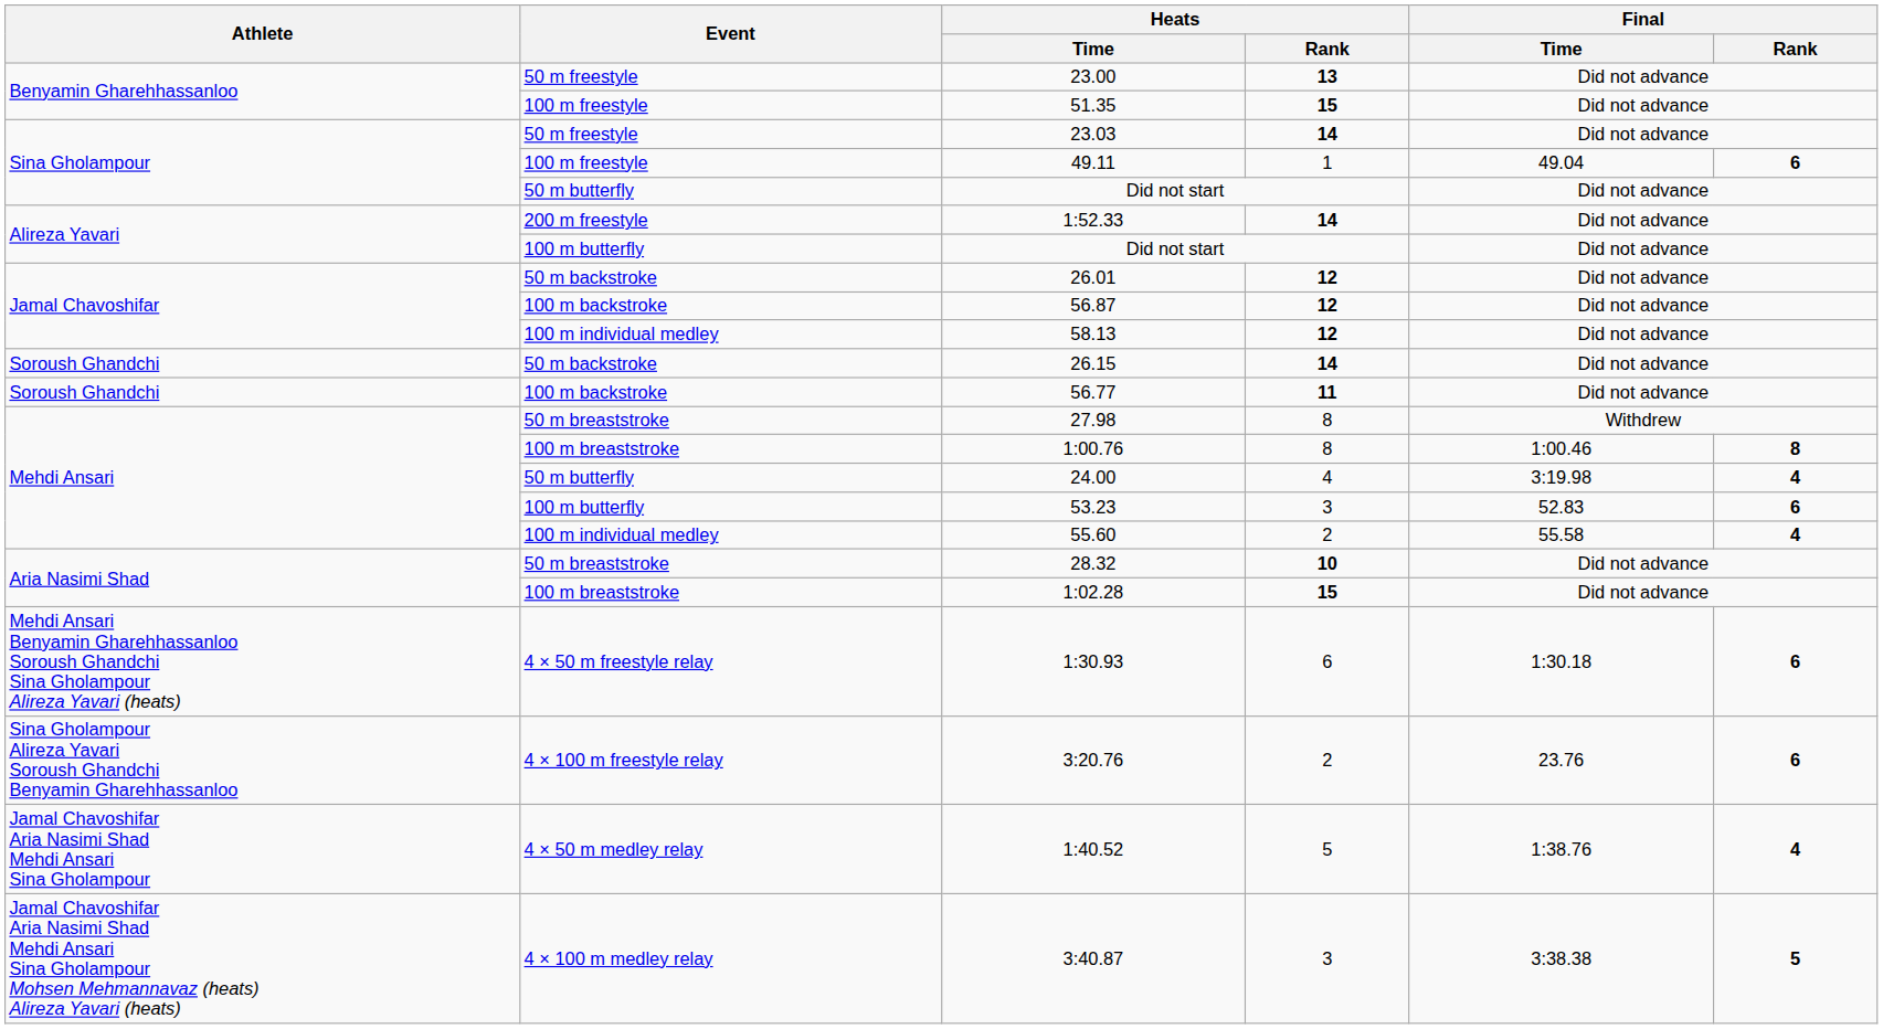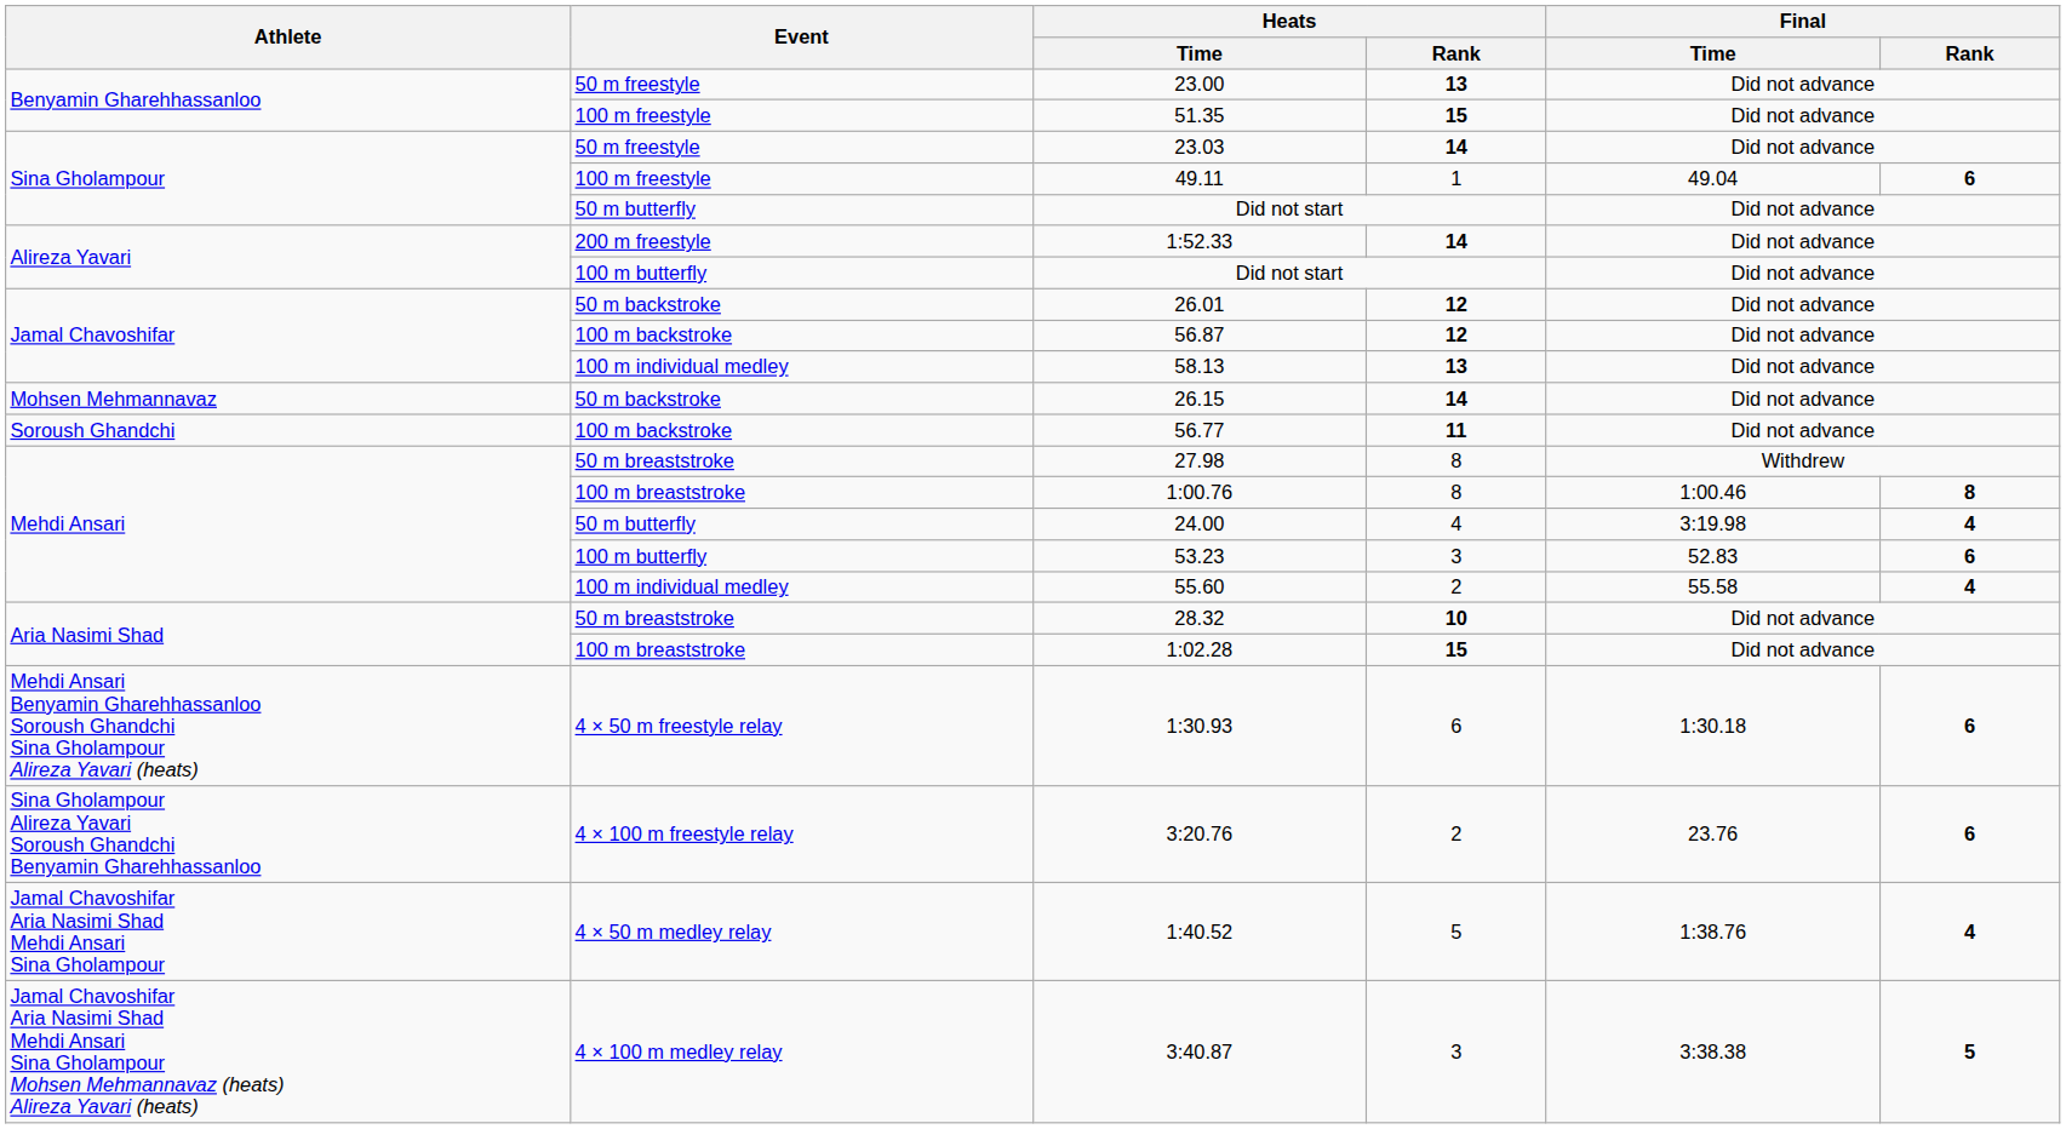 <table class="wikitable" width="75%" style="text-align:center; font-size:90%">
 <tr>
 <th rowspan="2" width="22%">Athlete</th>
 <th rowspan="2" width="18%">Event</th>
 <th colspan="2" width="20%">Heats</th>
 <th colspan="2" width="20%">Final</th>
 </tr>
 <tr>
 <th width="13%">Time</th>
 <th>Rank</th>
 <th width="13%">Time</th>
 <th>Rank</th>
 </tr>
 <tr>
 <td rowspan="2" align="left"><a href='#'>Benyamin Gharehhassanloo</a></td>
 <td align="left"><a href='#'>50 m freestyle</a></td>
 <td>23.00</td>
 <td><strong>13</strong></td>
 <td colspan=2 align=center>Did not advance</td>
 </tr>
 <tr>
 <td align="left"><a href='#'>100 m freestyle</a></td>
 <td>51.35</td>
 <td><strong>15</strong></td>
 <td colspan=2 align=center>Did not advance</td>
 </tr>
 <tr>
 <td rowspan="3" align="left"><a href='#'>Sina Gholampour</a></td>
 <td align="left"><a href='#'>50 m freestyle</a></td>
 <td>23.03</td>
 <td><strong>14</strong></td>
 <td colspan=2 align=center>Did not advance</td>
 </tr>
 <tr>
 <td align="left"><a href='#'>100 m freestyle</a></td>
 <td>49.11</td>
 <td>1 <strong></strong></td>
 <td>49.04</td>
 <td><strong>6</strong></td>
 </tr>
 <tr>
 <td align="left"><a href='#'>50 m butterfly</a></td>
 <td colspan=2 align=center>Did not start</td>
 <td colspan=2 align=center>Did not advance</td>
 </tr>
 <tr>
 <td rowspan="2" align="left"><a href='#'>Alireza Yavari</a></td>
 <td align="left"><a href='#'>200 m freestyle</a></td>
 <td>1:52.33</td>
 <td><strong>14</strong></td>
 <td colspan=2 align=center>Did not advance</td>
 </tr>
 <tr>
 <td align="left"><a href='#'>100 m butterfly</a></td>
 <td colspan=2 align=center>Did not start</td>
 <td colspan=2 align=center>Did not advance</td>
 </tr>
 <tr>
 <td rowspan="3" align="left"><a href='#'>Jamal Chavoshifar</a></td>
 <td align="left"><a href='#'>50 m backstroke</a></td>
 <td>26.01</td>
 <td><strong>12</strong></td>
 <td colspan=2 align=center>Did not advance</td>
 </tr>
 <tr>
 <td align="left"><a href='#'>100 m backstroke</a></td>
 <td>56.87</td>
 <td><strong>12</strong></td>
 <td colspan=2 align=center>Did not advance</td>
 </tr>
 <tr>
 <td align="left"><a href='#'>100 m individual medley</a></td>
 <td>58.13</td>
-<td><strong>12</strong></td>
+<td><strong>13</strong></td>
 <td colspan=2 align=center>Did not advance</td>
 </tr>
 <tr>
-<td align="left"><a href='#'>Soroush Ghandchi</a></td>
+<td align="left"><a href='#'>Mohsen Mehmannavaz</a></td>
 <td align="left"><a href='#'>50 m backstroke</a></td>
 <td>26.15</td>
 <td><strong>14</strong></td>
 <td colspan=2 align=center>Did not advance</td>
 </tr>
 <tr>
 <td align="left"><a href='#'>Soroush Ghandchi</a></td>
 <td align="left"><a href='#'>100 m backstroke</a></td>
 <td>56.77</td>
 <td><strong>11</strong></td>
 <td colspan=2 align=center>Did not advance</td>
 </tr>
 <tr>
 <td rowspan="5" align="left"><a href='#'>Mehdi Ansari</a></td>
 <td align="left"><a href='#'>50 m breaststroke</a></td>
 <td>27.98</td>
 <td>8 <strong></strong></td>
 <td colspan=2 align=center>Withdrew</td>
 </tr>
 <tr>
 <td align="left"><a href='#'>100 m breaststroke</a></td>
 <td>1:00.76</td>
 <td>8 <strong></strong></td>
 <td>1:00.46</td>
 <td><strong>8</strong></td>
 </tr>
 <tr>
 <td align="left"><a href='#'>50 m butterfly</a></td>
 <td>24.00</td>
 <td>4 <strong></strong></td>
 <td>3:19.98</td>
 <td><strong>4</strong></td>
 </tr>
 <tr>
 <td align="left"><a href='#'>100 m butterfly</a></td>
 <td>53.23</td>
 <td>3 <strong></strong></td>
 <td>52.83</td>
 <td><strong>6</strong></td>
 </tr>
 <tr>
 <td align="left"><a href='#'>100 m individual medley</a></td>
 <td>55.60</td>
 <td>2 <strong></strong></td>
 <td>55.58</td>
 <td><strong>4</strong></td>
 </tr>
 <tr>
 <td rowspan="2" align="left"><a href='#'>Aria Nasimi Shad</a></td>
 <td align="left"><a href='#'>50 m breaststroke</a></td>
 <td>28.32</td>
 <td><strong>10</strong></td>
 <td colspan=2 align=center>Did not advance</td>
 </tr>
 <tr>
 <td align="left"><a href='#'>100 m breaststroke</a></td>
 <td>1:02.28</td>
 <td><strong>15</strong></td>
 <td colspan=2 align=center>Did not advance</td>
 </tr>
 <tr>
 <td align="left"><a href='#'>Mehdi Ansari</a><br><a href='#'>Benyamin Gharehhassanloo</a><br><a href='#'>Soroush Ghandchi</a><br><a href='#'>Sina Gholampour</a><br><em><a href='#'>Alireza Yavari</a> (heats)</em></td>
 <td align="left"><a href='#'>4 × 50 m freestyle relay</a></td>
 <td>1:30.93</td>
 <td>6 <strong></strong></td>
 <td>1:30.18</td>
 <td><strong>6</strong></td>
 </tr>
 <tr>
 <td align="left"><a href='#'>Sina Gholampour</a><br><a href='#'>Alireza Yavari</a><br><a href='#'>Soroush Ghandchi</a><br><a href='#'>Benyamin Gharehhassanloo</a></td>
 <td align="left"><a href='#'>4 × 100 m freestyle relay</a></td>
 <td>3:20.76</td>
 <td>2 <strong></strong></td>
 <td>23.76</td>
 <td><strong>6</strong></td>
 </tr>
 <tr>
 <td align="left"><a href='#'>Jamal Chavoshifar</a><br><a href='#'>Aria Nasimi Shad</a><br><a href='#'>Mehdi Ansari</a><br><a href='#'>Sina Gholampour</a></td>
 <td align="left"><a href='#'>4 × 50 m medley relay</a></td>
 <td>1:40.52</td>
 <td>5 <strong></strong></td>
 <td>1:38.76</td>
 <td><strong>4</strong></td>
 </tr>
 <tr>
 <td align="left"><a href='#'>Jamal Chavoshifar</a><br><a href='#'>Aria Nasimi Shad</a><br><a href='#'>Mehdi Ansari</a><br><a href='#'>Sina Gholampour</a><br><em><a href='#'>Mohsen Mehmannavaz</a> (heats)</em><br><em><a href='#'>Alireza Yavari</a> (heats)</em></td>
 <td align="left"><a href='#'>4 × 100 m medley relay</a></td>
 <td>3:40.87</td>
 <td>3 <strong></strong></td>
 <td>3:38.38</td>
 <td><strong>5</strong></td>
 </tr>
 </table>
